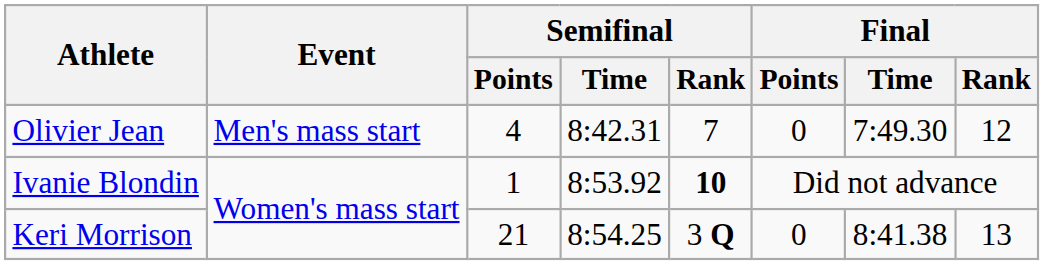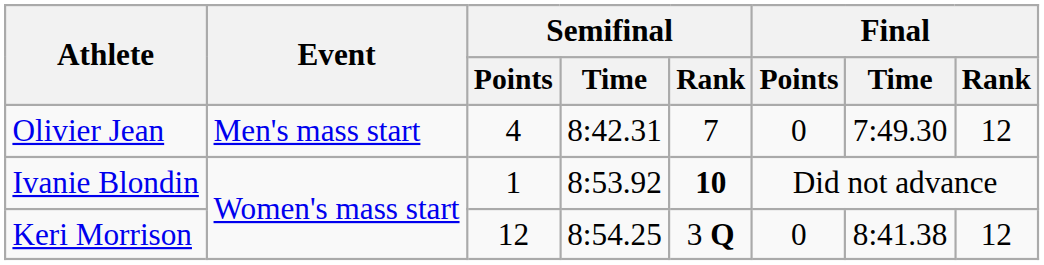 <table class="wikitable" style="font-size:90%">
 <tr>
 <th rowspan=2>Athlete</th>
 <th rowspan=2>Event</th>
 <th colspan="3">Semifinal</th>
 <th colspan="3">Final</th>
 </tr>
 <tr style="font-size:95%">
 <th>Points</th>
 <th>Time</th>
 <th>Rank</th>
 <th>Points</th>
 <th>Time</th>
 <th>Rank</th>
 </tr>
 <tr align=center>
 <td align=left><a href='#'>Olivier Jean</a></td>
 <td align=left><a href='#'>Men's mass start</a></td>
 <td>4</td>
 <td>8:42.31</td>
 <td>7</td>
 <td>0</td>
 <td>7:49.30</td>
 <td>12</td>
 </tr>
 <tr align=center>
 <td align=left><a href='#'>Ivanie Blondin</a></td>
 <td align=left rowspan=2><a href='#'>Women's mass start</a></td>
 <td>1</td>
 <td>8:53.92</td>
 <td><strong>10</strong></td>
 <td colspan=3>Did not advance</td>
 </tr>
 <tr align=center>
 <td align=left><a href='#'>Keri Morrison</a></td>
-<td>21</td>
+<td>12</td>
 <td>8:54.25</td>
 <td>3 <strong>Q</strong></td>
 <td>0</td>
 <td>8:41.38</td>
-<td>13</td>
+<td>12</td>
 </tr>
 </table>
